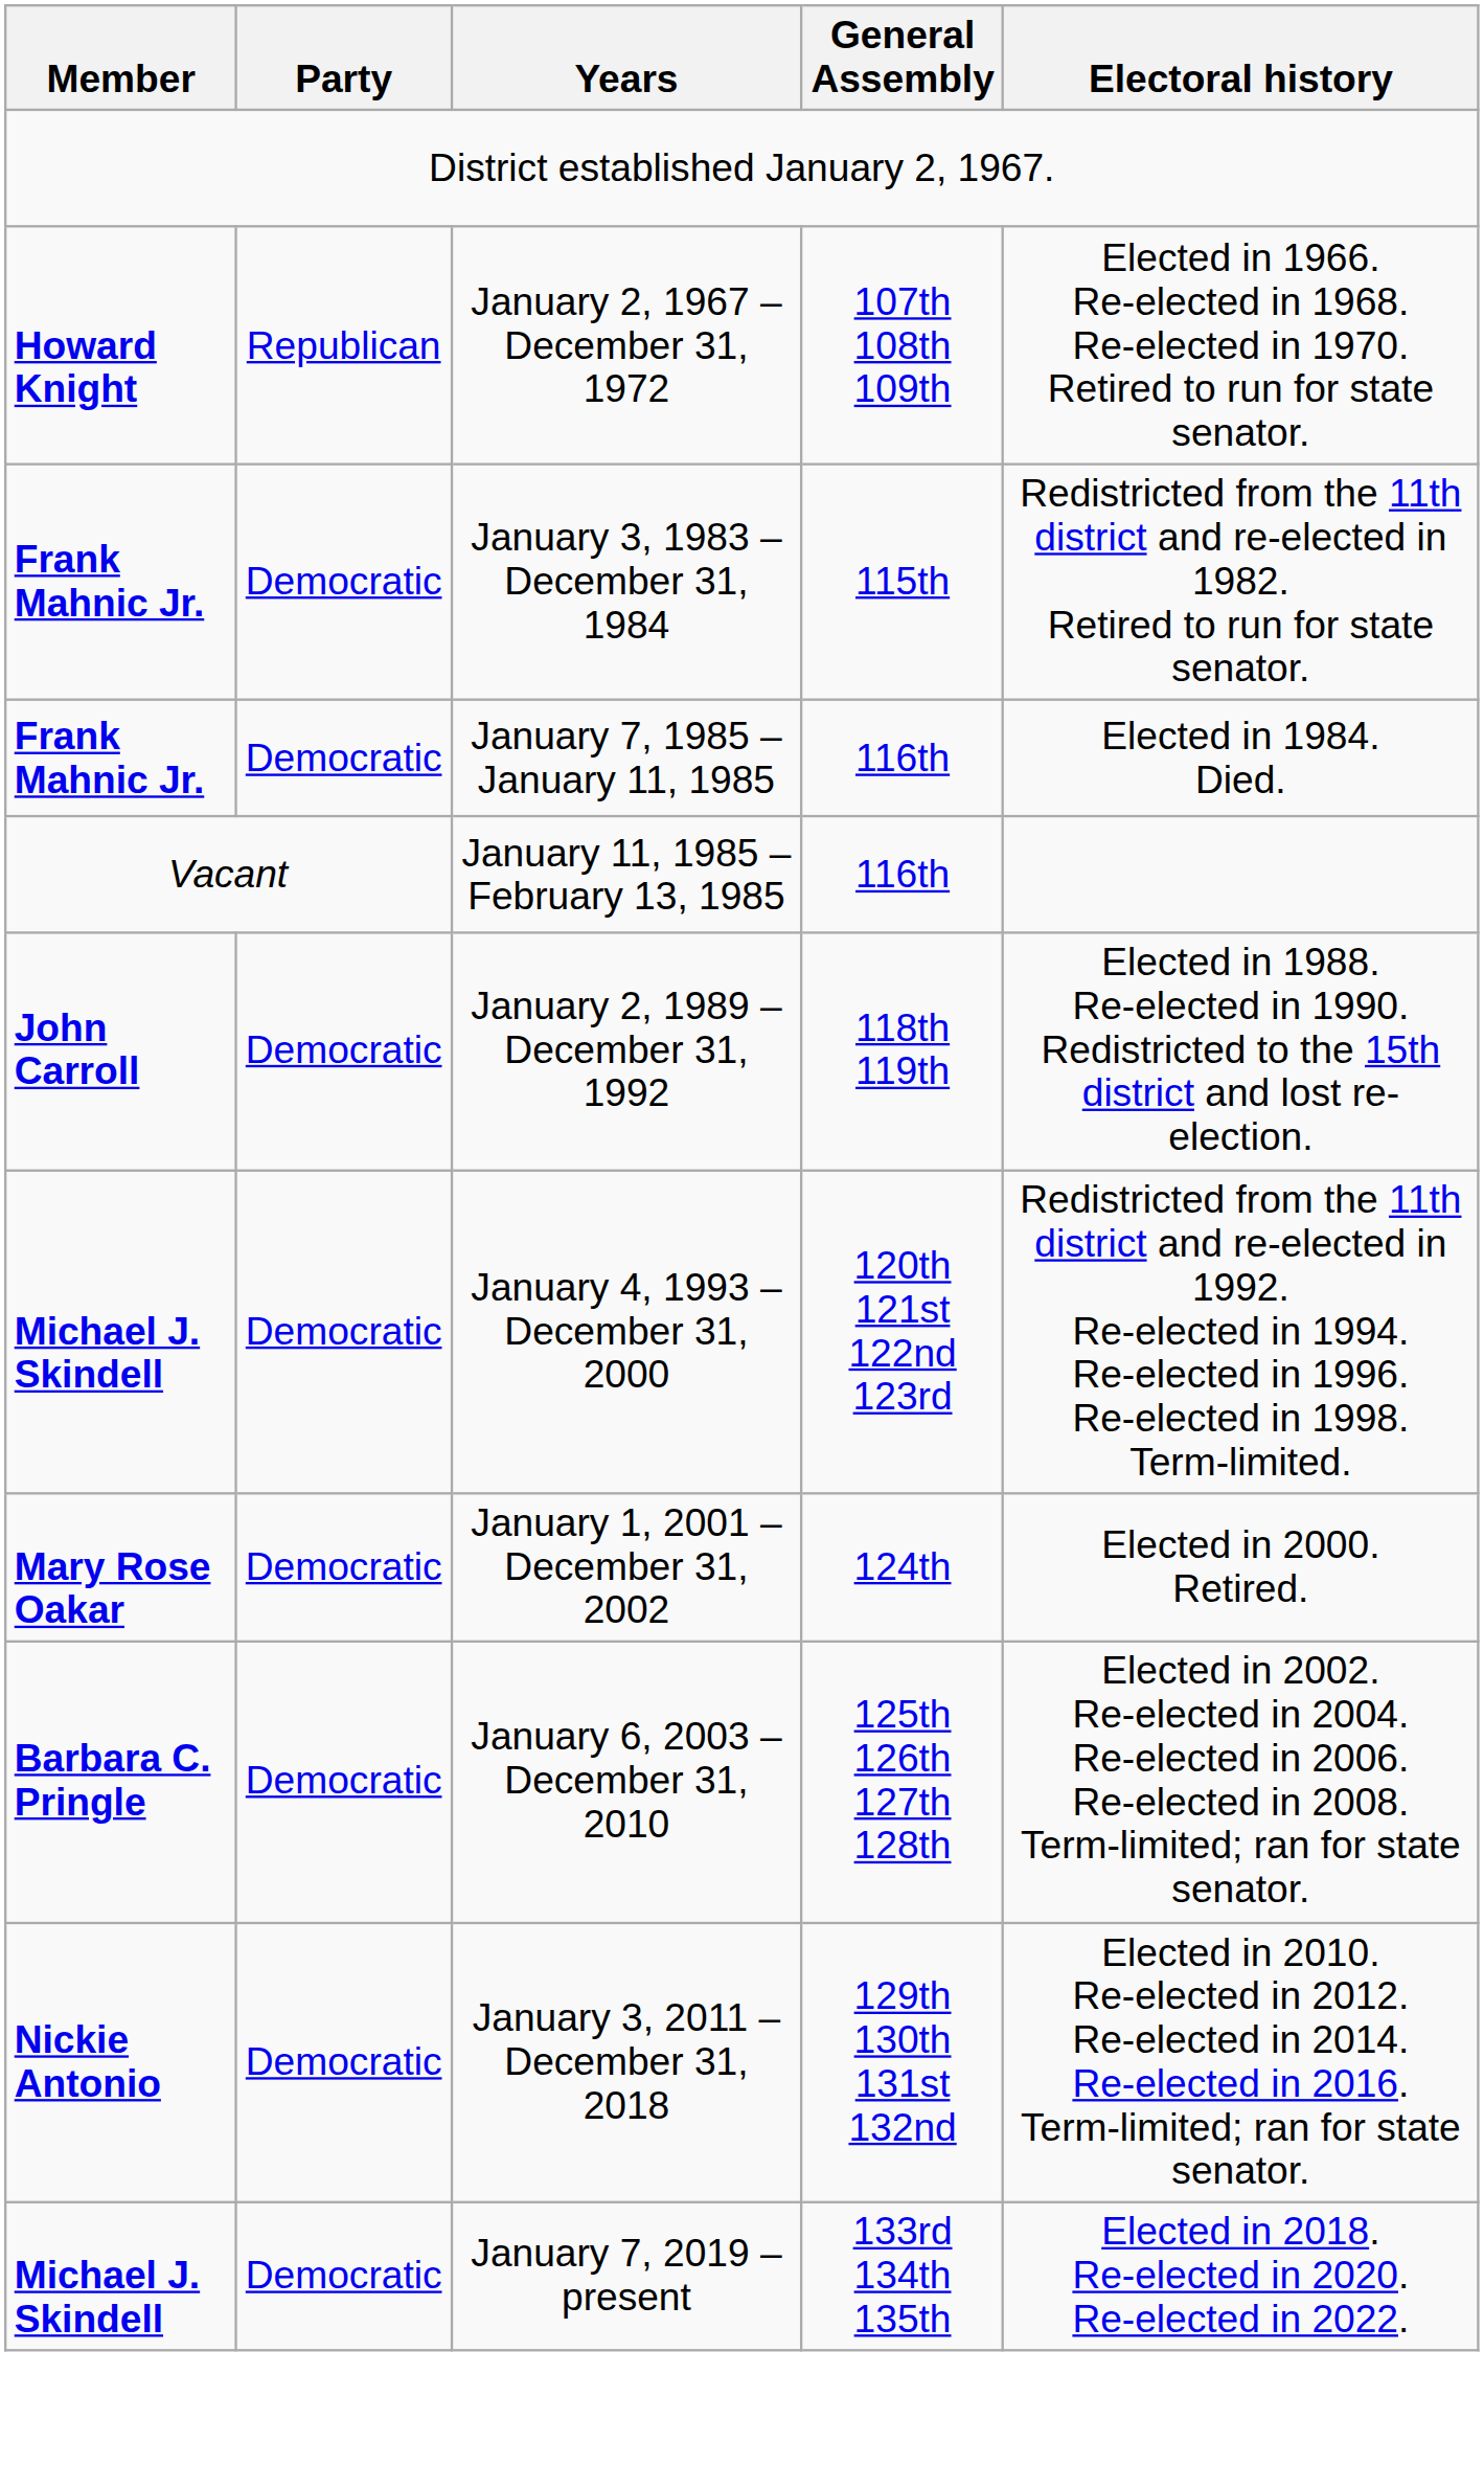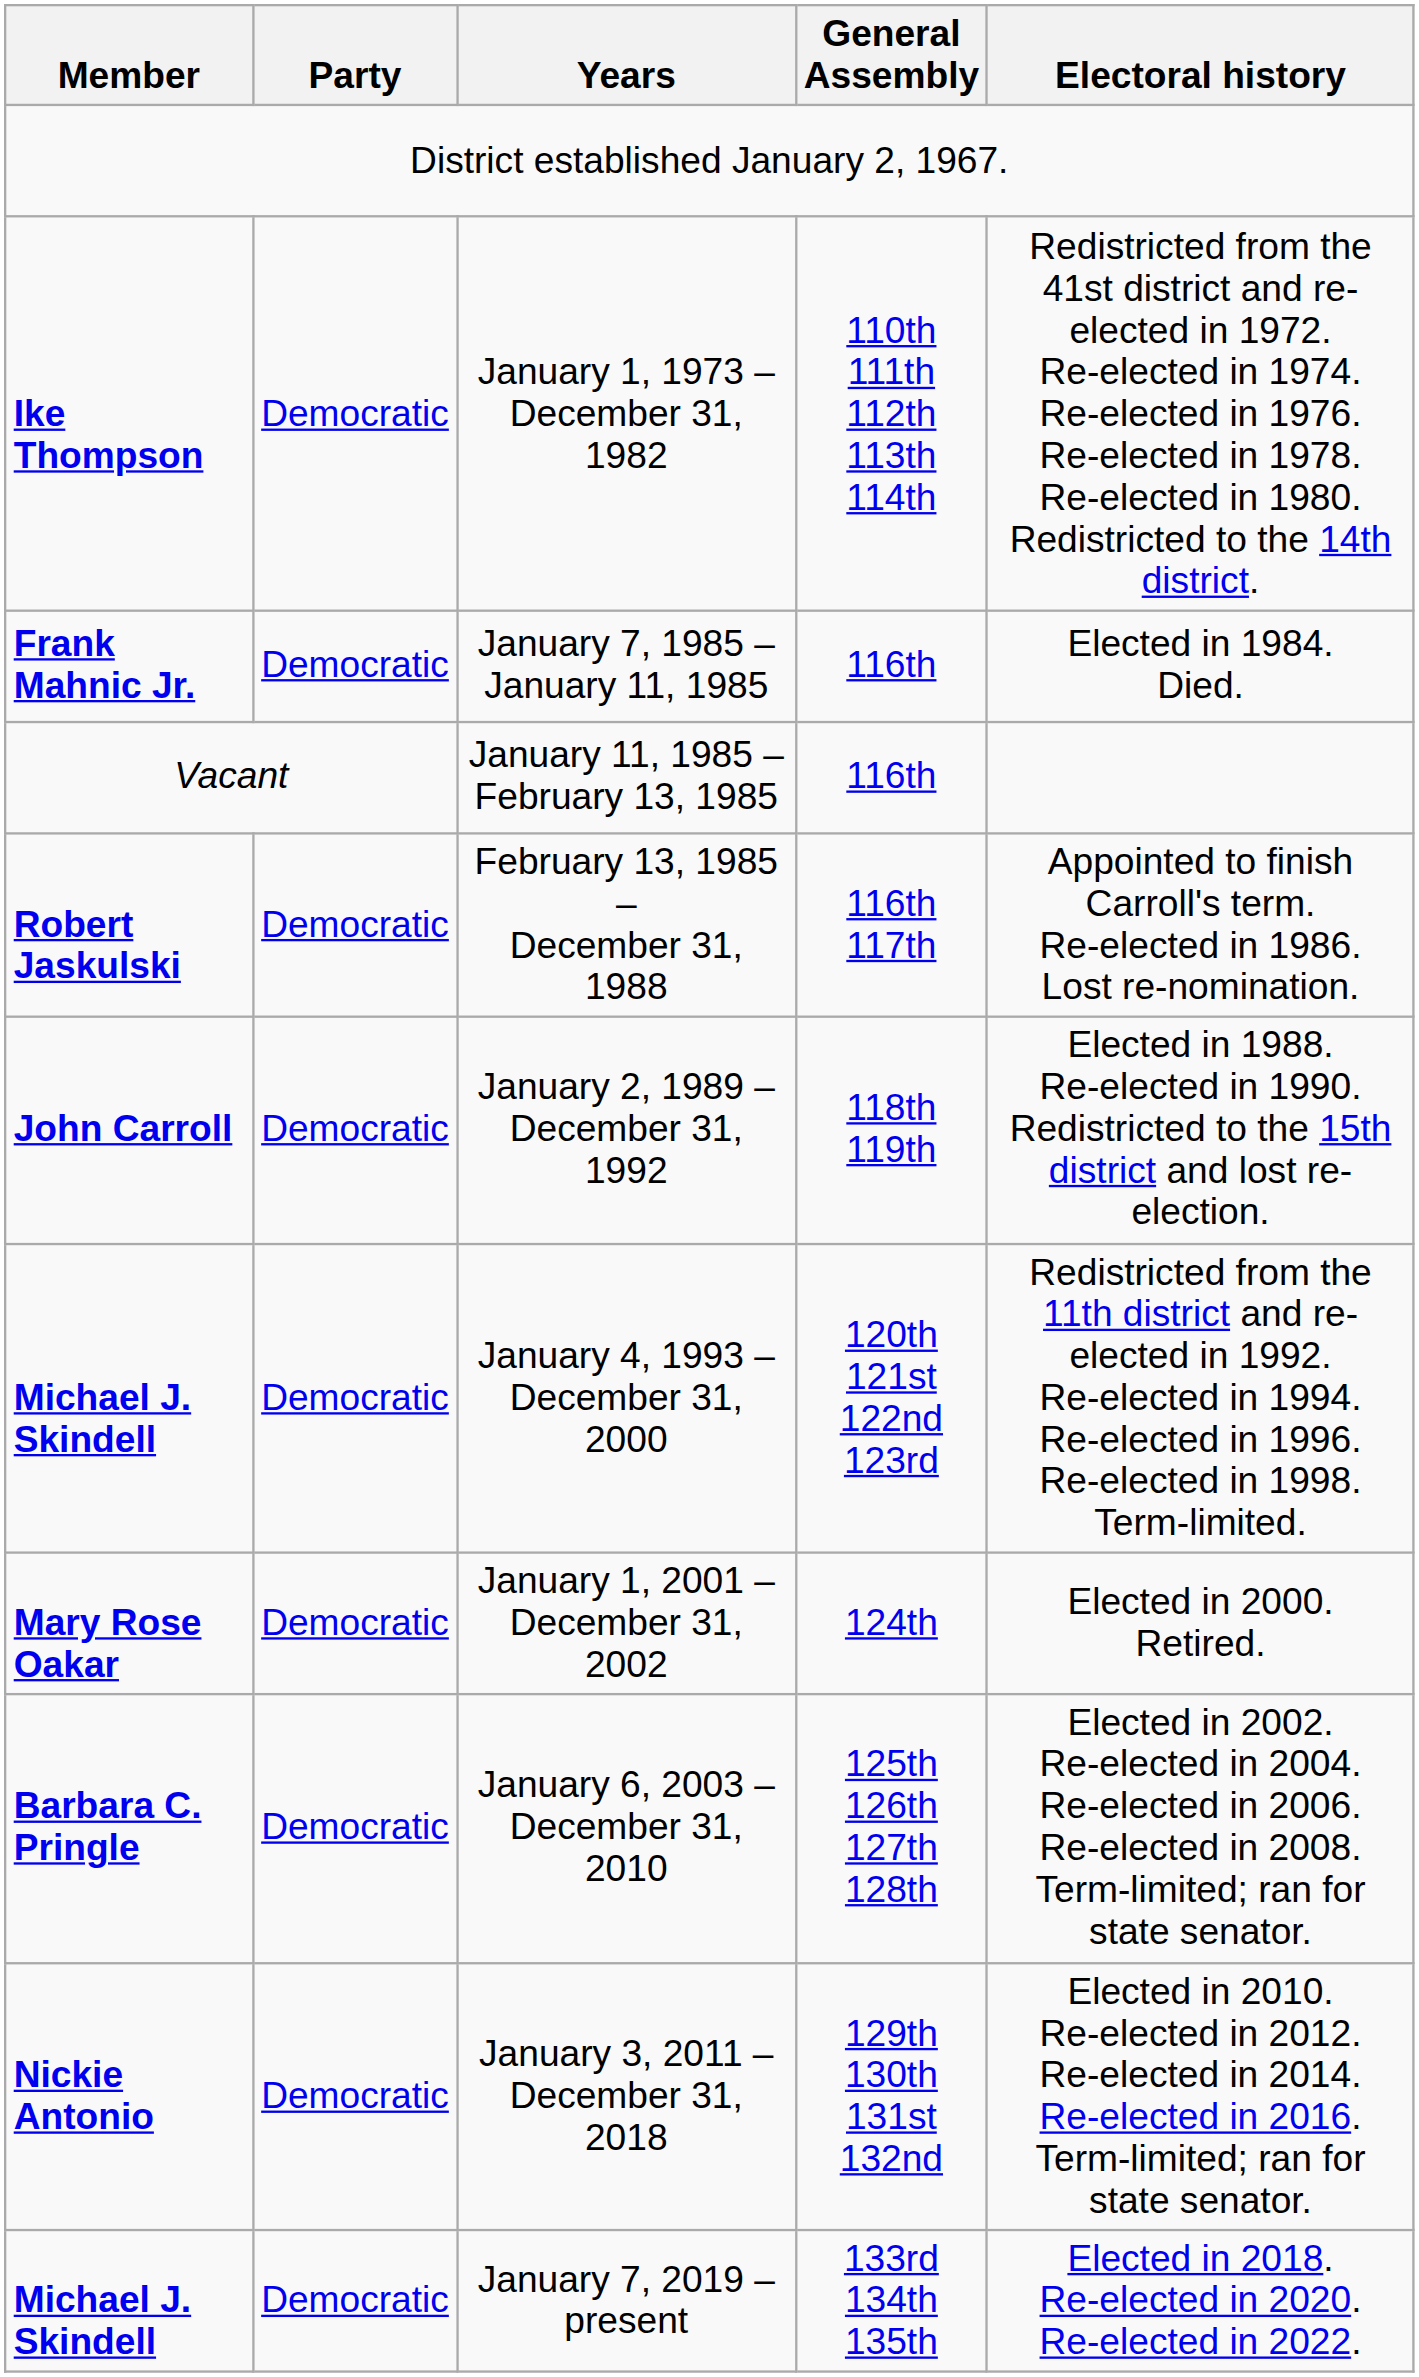 <table class=wikitable style="text-align:center">
 <tr valign=bottom>
 <th>Member</th>
 <th>Party</th>
 <th>Years</th>
 <th>General<br>Assembly</th>
 <th>Electoral history</th>
 </tr>
 <tr style="height:3em">
 <td colspan=5>District established January 2, 1967.</td>
 </tr>
 <tr style="height:3em">
-<td align=left><br><strong><a href='#'>Howard Knight</a></strong><br></td>
-<td><a href='#'>Republican</a></td>
-<td>January 2, 1967 –<br>December 31, 1972</td>
-<td><a href='#'>107th</a><br><a href='#'>108th</a><br><a href='#'>109th</a></td>
-<td>Elected in 1966.<br>Re-elected in 1968.<br>Re-elected in 1970.<br>Retired to run for state senator.</td>
-</tr>
-<tr style="height:3em">
-<td align=left><strong><a href='#'>Frank Mahnic Jr.</a></strong><br></td>
+<td align=left><br><strong><a href='#'>Ike Thompson</a></strong><br></td>
 <td><a href='#'>Democratic</a></td>
-<td>January 3, 1983 –<br>December 31, 1984</td>
-<td><a href='#'>115th</a></td>
-<td>Redistricted from the <a href='#'>11th district</a> and re-elected in 1982.<br>Retired to run for state senator.</td>
+<td>January 1, 1973 –<br>December 31, 1982</td>
+<td><a href='#'>110th</a><br><a href='#'>111th</a><br><a href='#'>112th</a><br><a href='#'>113th</a><br><a href='#'>114th</a></td>
+<td>Redistricted from the 41st district and re-elected in 1972.<br>Re-elected in 1974.<br>Re-elected in 1976.<br>Re-elected in 1978.<br>Re-elected in 1980.<br>Redistricted to the <a href='#'>14th district</a>.</td>
 </tr>
 <tr style="height:3em">
 <td align=left><strong><a href='#'>Frank Mahnic Jr.</a></strong><br></td>
 <td><a href='#'>Democratic</a></td>
 <td>January 7, 1985 –<br>January 11, 1985</td>
 <td><a href='#'>116th</a></td>
 <td>Elected in 1984.<br>Died.</td>
 </tr>
 <tr style="height:3em">
 <td colspan=2><em>Vacant</em></td>
 <td nowrap>January 11, 1985 –<br>February 13, 1985</td>
 <td><a href='#'>116th</a></td>
 <td></td>
+</tr>
+<tr style="height:3em">
+<td align=left><br><strong><a href='#'>Robert Jaskulski</a></strong><br></td>
+<td><a href='#'>Democratic</a></td>
+<td>February 13, 1985 –<br>December 31, 1988</td>
+<td><a href='#'>116th</a><br><a href='#'>117th</a></td>
+<td>Appointed to finish Carroll's term.<br>Re-elected in 1986.<br>Lost re-nomination.</td>
 </tr>
 <tr style="height:3em">
 <td align=left><strong><a href='#'>John Carroll</a></strong><br></td>
 <td><a href='#'>Democratic</a></td>
 <td>January 2, 1989 –<br>December 31, 1992</td>
 <td><a href='#'>118th</a><br><a href='#'>119th</a></td>
 <td>Elected in 1988.<br>Re-elected in 1990.<br>Redistricted to the <a href='#'>15th district</a> and lost re-election.</td>
 </tr>
 <tr style="height:3em">
 <td align=left><br><strong><a href='#'>Michael J. Skindell</a></strong><br></td>
 <td><a href='#'>Democratic</a></td>
 <td>January 4, 1993 –<br>December 31, 2000</td>
 <td><a href='#'>120th</a><br><a href='#'>121st</a><br><a href='#'>122nd</a><br><a href='#'>123rd</a></td>
 <td>Redistricted from the <a href='#'>11th district</a> and re-elected in 1992.<br>Re-elected in 1994.<br>Re-elected in 1996.<br>Re-elected in 1998.<br>Term-limited.</td>
 </tr>
 <tr style="height:3em">
 <td align=left><br><strong><a href='#'>Mary Rose Oakar</a></strong><br></td>
 <td><a href='#'>Democratic</a></td>
 <td>January 1, 2001 –<br>December 31, 2002</td>
 <td><a href='#'>124th</a></td>
 <td>Elected in 2000.<br>Retired.</td>
 </tr>
 <tr style="height:3em">
 <td align=left><strong><a href='#'>Barbara C. Pringle</a></strong><br></td>
 <td><a href='#'>Democratic</a></td>
 <td>January 6, 2003 –<br>December 31, 2010</td>
 <td><a href='#'>125th</a><br><a href='#'>126th</a><br><a href='#'>127th</a><br><a href='#'>128th</a></td>
 <td>Elected in 2002.<br>Re-elected in 2004.<br>Re-elected in 2006.<br>Re-elected in 2008.<br>Term-limited; ran for state senator.</td>
 </tr>
 <tr style="height:3em">
 <td align=left><strong><a href='#'>Nickie Antonio</a></strong><br></td>
 <td><a href='#'>Democratic</a></td>
 <td>January 3, 2011 –<br>December 31, 2018</td>
 <td><a href='#'>129th</a><br><a href='#'>130th</a><br><a href='#'>131st</a><br><a href='#'>132nd</a></td>
 <td>Elected in 2010.<br>Re-elected in 2012.<br>Re-elected in 2014.<br><a href='#'>Re-elected in 2016</a>.<br>Term-limited; ran for state senator.</td>
 </tr>
 <tr style="height:3em">
 <td align=left><br><strong><a href='#'>Michael J. Skindell</a></strong><br></td>
 <td><a href='#'>Democratic</a></td>
 <td>January 7, 2019 –<br>present</td>
 <td><a href='#'>133rd</a><br><a href='#'>134th</a><br><a href='#'>135th</a></td>
 <td><a href='#'>Elected in 2018</a>.<br><a href='#'>Re-elected in 2020</a>.<br><a href='#'>Re-elected in 2022</a>.</td>
 </tr>
 </table>
